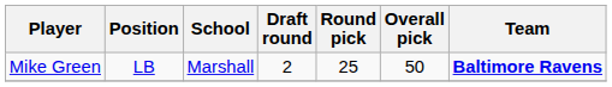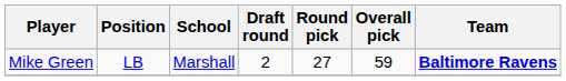 <table class="wikitable sortable" border="1" style="text-align: center;">
 <tr>
 <th>Player</th>
 <th>Position</th>
 <th>School</th>
 <th>Draft<br>round</th>
 <th>Round<br>pick</th>
 <th>Overall<br>pick</th>
 <th>Team</th>
 </tr>
 <tr>
 <td><a href='#'>Mike Green</a></td>
 <td><a href='#'>LB</a></td>
 <td><a href='#'>Marshall</a></td>
 <td>2</td>
-<td>25</td>
-<td>50</td>
+<td>27</td>
+<td>59</td>
 <td><strong><a href='#'>Baltimore Ravens</a></strong></td>
 </tr>
 <tr>
 </tr>
 </table>
